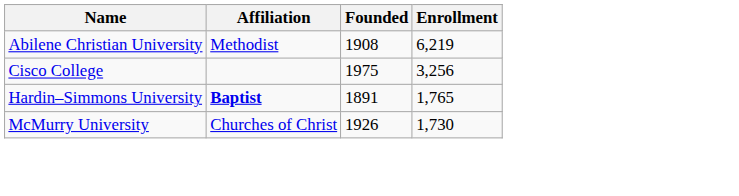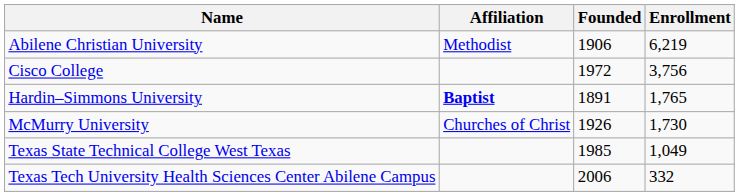 <table class="wikitable sortable">
 <tr>
 <th>Name</th>
 <th>Affiliation</th>
 <th>Founded</th>
 <th>Enrollment</th>
 </tr>
 <tr>
 <td><a href='#'>Abilene Christian University</a></td>
 <td><a href='#'>Methodist</a></td>
-<td>1908</td>
+<td>1906</td>
 <td>6,219</td>
 </tr>
 <tr>
 <td><a href='#'>Cisco College</a></td>
 <td></td>
-<td>1975</td>
-<td>3,256</td>
+<td>1972</td>
+<td>3,756</td>
 </tr>
 <tr>
 <td><a href='#'>Hardin–Simmons University</a></td>
 <td><strong><a href='#'>Baptist</a></strong></td>
 <td>1891</td>
 <td>1,765</td>
 </tr>
 <tr>
 <td><a href='#'>McMurry University</a></td>
 <td><a href='#'>Churches of Christ</a></td>
 <td>1926</td>
 <td>1,730</td>
 </tr>
+<tr>
+<td><a href='#'>Texas State Technical College West Texas</a></td>
+<td></td>
+<td>1985</td>
+<td>1,049</td>
+</tr>
+<tr>
+<td><a href='#'>Texas Tech University Health Sciences Center Abilene Campus</a></td>
+<td></td>
+<td>2006</td>
+<td>332</td>
+</tr>
 </table>
